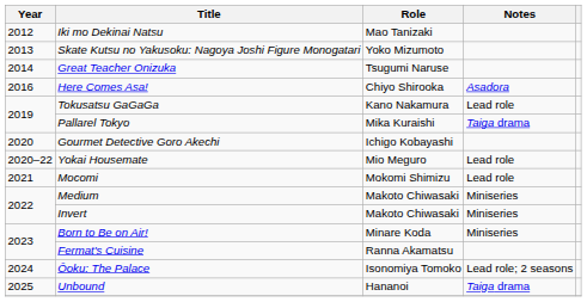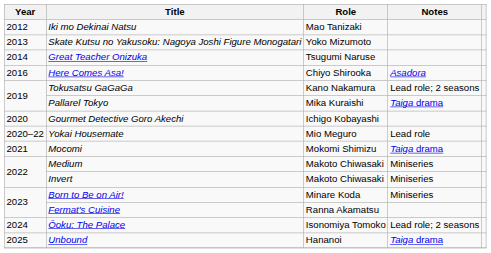 <table class="wikitable">
 <tr>
 <th>Year</th>
 <th>Title</th>
 <th>Role</th>
 <th>Notes</th>
 <th></th>
 </tr>
 <tr>
 <td>2012</td>
 <td><em>Iki mo Dekinai Natsu</em></td>
 <td>Mao Tanizaki</td>
 <td></td>
 <td></td>
 </tr>
 <tr>
 <td>2013</td>
 <td><em>Skate Kutsu no Yakusoku: Nagoya Joshi Figure Monogatari</em></td>
 <td>Yoko Mizumoto</td>
 <td></td>
 <td></td>
 </tr>
 <tr>
 <td>2014</td>
 <td><em><a href='#'>Great Teacher Onizuka</a></em></td>
 <td>Tsugumi Naruse</td>
 <td></td>
 <td></td>
 </tr>
 <tr>
 <td>2016</td>
 <td><em><a href='#'>Here Comes Asa!</a></em></td>
 <td>Chiyo Shirooka</td>
 <td><em><a href='#'>Asadora</a></em></td>
 <td></td>
 </tr>
 <tr>
 <td rowspan="2">2019</td>
 <td><em>Tokusatsu GaGaGa</em></td>
 <td>Kano Nakamura</td>
-<td>Lead role</td>
+<td>Lead role; 2 seasons</td>
 <td></td>
 </tr>
 <tr>
 <td><em>Pallarel Tokyo</em></td>
 <td>Mika Kuraishi</td>
 <td><a href='#'><em>Taiga</em> drama</a></td>
 <td></td>
 </tr>
 <tr>
 <td>2020</td>
 <td><em>Gourmet Detective Goro Akechi</em></td>
 <td>Ichigo Kobayashi</td>
 <td></td>
 <td></td>
 </tr>
 <tr>
 <td>2020–22</td>
 <td><em>Yokai Housemate</em></td>
 <td>Mio Meguro</td>
 <td>Lead role</td>
 <td></td>
 </tr>
 <tr>
 <td rowspan="1">2021</td>
 <td><em>Mocomi</em></td>
 <td>Mokomi Shimizu</td>
-<td>Lead role</td>
+<td><a href='#'><em>Taiga</em> drama</a></td>
 <td></td>
 </tr>
 <tr>
 <td rowspan="2">2022</td>
 <td><em>Medium</em></td>
 <td>Makoto Chiwasaki</td>
 <td>Miniseries</td>
 <td></td>
 </tr>
 <tr>
 <td><em>Invert</em></td>
 <td>Makoto Chiwasaki</td>
 <td>Miniseries</td>
 <td></td>
 </tr>
 <tr>
 <td rowspan="2">2023</td>
 <td><em><a href='#'>Born to Be on Air!</a></em></td>
 <td>Minare Koda</td>
 <td>Miniseries</td>
 <td></td>
 </tr>
 <tr>
 <td><em><a href='#'>Fermat's Cuisine</a></em></td>
 <td>Ranna Akamatsu</td>
 <td></td>
 <td></td>
 </tr>
 <tr>
 <td>2024</td>
 <td><em><a href='#'>Ōoku: The Palace</a></em></td>
 <td>Isonomiya Tomoko</td>
 <td>Lead role; 2 seasons</td>
 <td></td>
 </tr>
 <tr>
 <td>2025</td>
 <td><em><a href='#'>Unbound</a></em></td>
 <td>Hananoi</td>
 <td><a href='#'><em>Taiga</em> drama</a></td>
 <td></td>
 </tr>
 <tr>
 </tr>
 </table>
